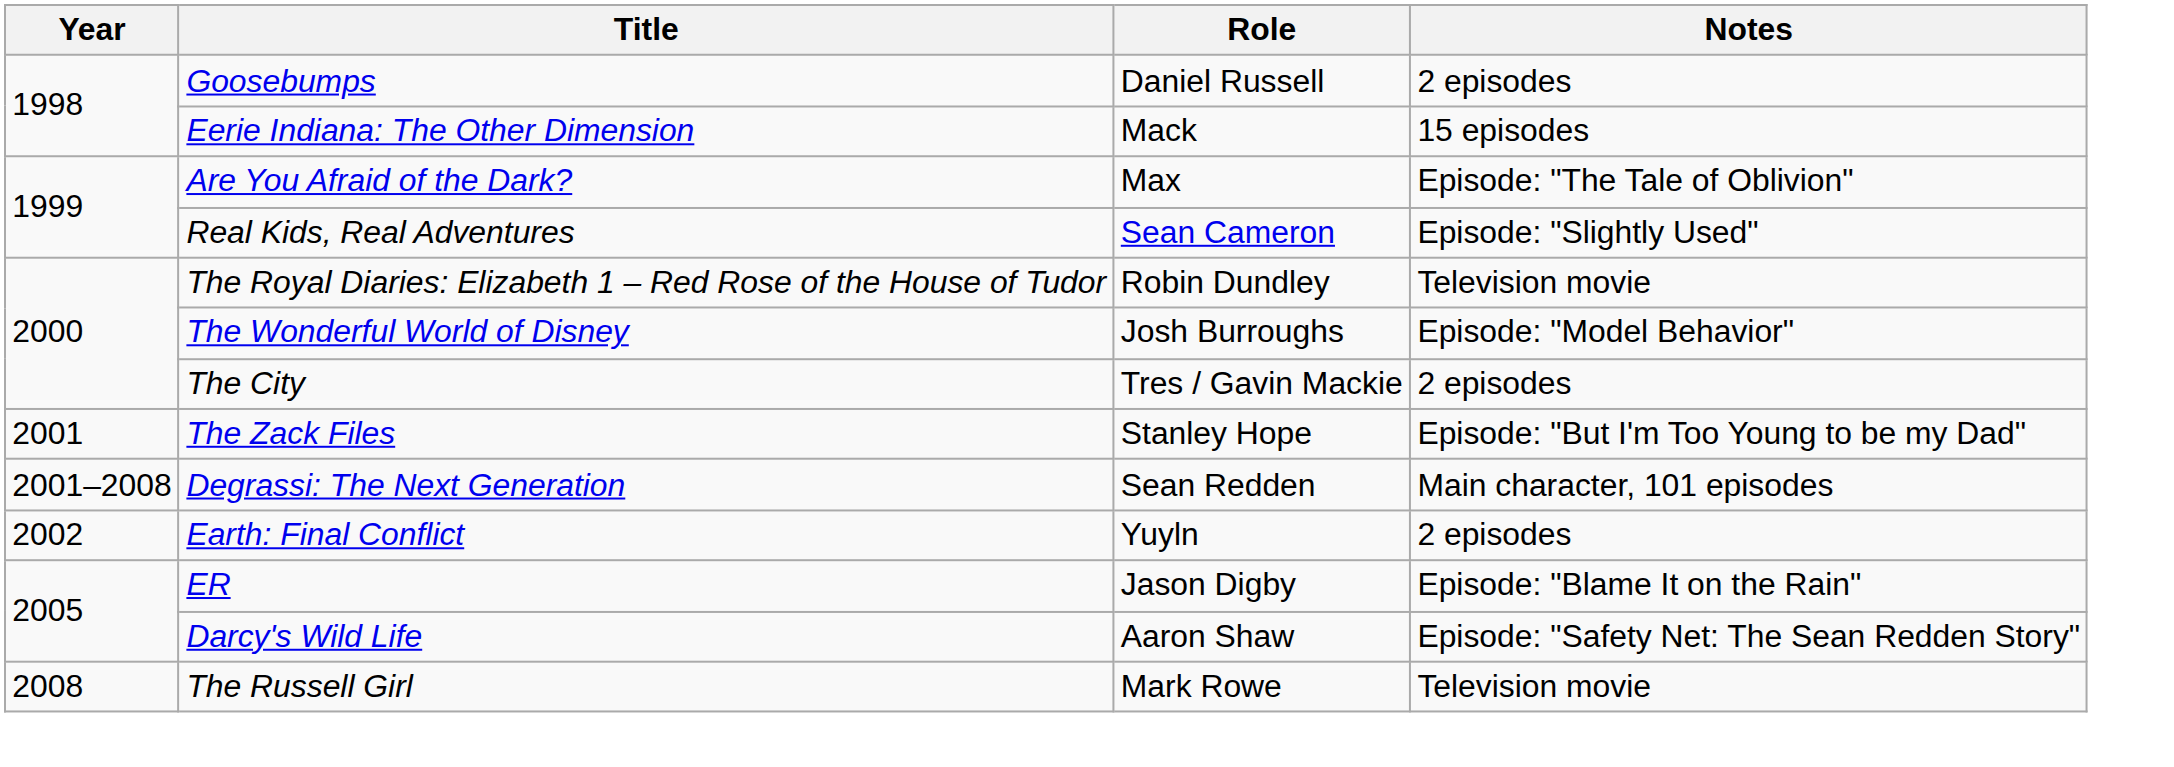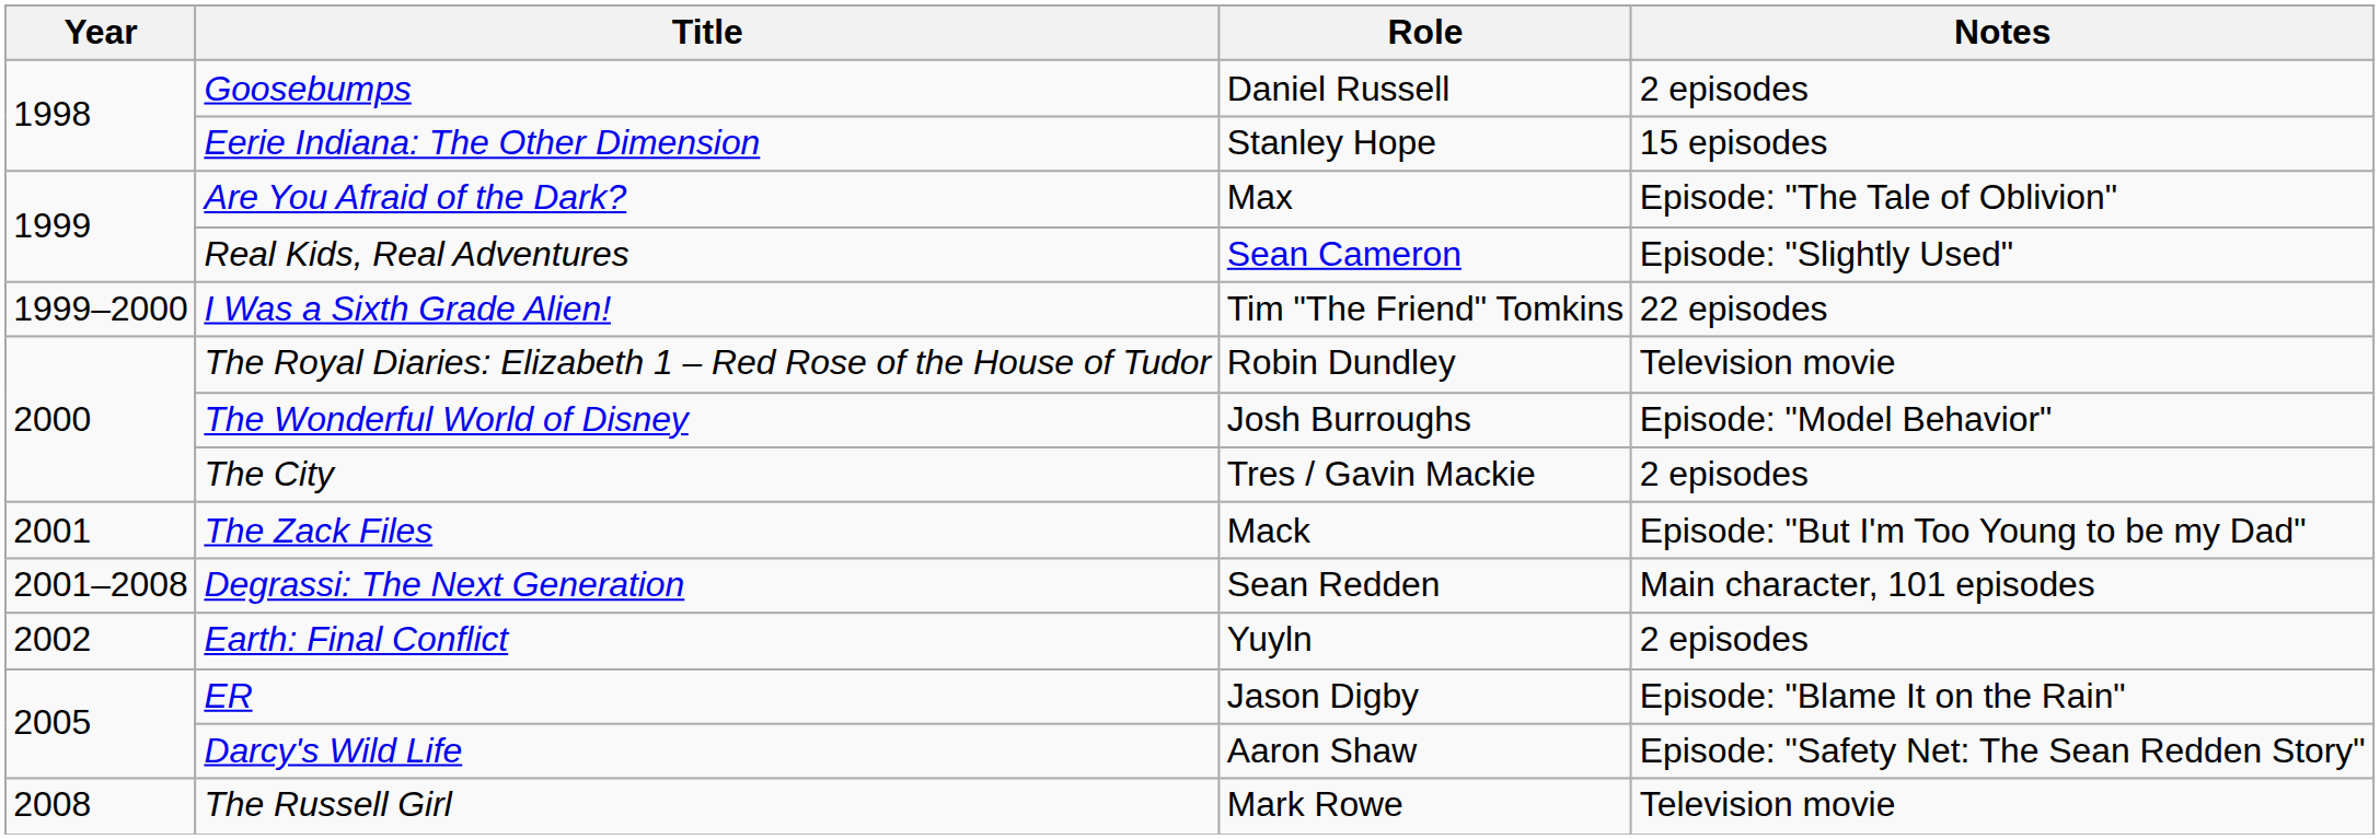 <table class="wikitable sortable">
 <tr>
 <th>Year</th>
 <th>Title</th>
 <th>Role</th>
 <th class="unsortable">Notes</th>
 </tr>
 <tr>
 <td rowspan="2">1998</td>
 <td><em><a href='#'>Goosebumps</a></em></td>
 <td>Daniel Russell</td>
 <td>2 episodes</td>
 </tr>
 <tr>
 <td><em><a href='#'>Eerie Indiana: The Other Dimension</a></em></td>
-<td>Mack</td>
+<td>Stanley Hope</td>
 <td>15 episodes</td>
 </tr>
 <tr>
 <td rowspan="2">1999</td>
 <td><em><a href='#'>Are You Afraid of the Dark?</a></em></td>
 <td>Max</td>
 <td>Episode: "The Tale of Oblivion"</td>
 </tr>
 <tr>
 <td><em>Real Kids, Real Adventures</em></td>
 <td><a href='#'>Sean Cameron</a></td>
 <td>Episode: "Slightly Used"</td>
+</tr>
+<tr>
+<td>1999–2000</td>
+<td><em><a href='#'>I Was a Sixth Grade Alien!</a></em></td>
+<td>Tim "The Friend" Tomkins</td>
+<td>22 episodes</td>
 </tr>
 <tr>
 <td rowspan="3">2000</td>
 <td><em>The Royal Diaries: Elizabeth 1 – Red Rose of the House of Tudor</em></td>
 <td>Robin Dundley</td>
 <td>Television movie</td>
 </tr>
 <tr>
 <td><em><a href='#'>The Wonderful World of Disney</a></em></td>
 <td>Josh Burroughs</td>
 <td>Episode: "Model Behavior"</td>
 </tr>
 <tr>
 <td data-sort-value="City, The"><em>The City</em></td>
 <td>Tres / Gavin Mackie</td>
 <td>2 episodes</td>
 </tr>
 <tr>
 <td>2001</td>
 <td data-sort-value="Zack Files, The"><em><a href='#'>The Zack Files</a></em></td>
-<td>Stanley Hope</td>
+<td>Mack</td>
 <td>Episode: "But I'm Too Young to be my Dad"</td>
 </tr>
 <tr>
 <td>2001–2008</td>
 <td><em><a href='#'>Degrassi: The Next Generation</a></em></td>
 <td>Sean Redden</td>
 <td>Main character, 101 episodes</td>
 </tr>
 <tr>
 <td>2002</td>
 <td><em><a href='#'>Earth: Final Conflict</a></em></td>
 <td>Yuyln</td>
 <td>2 episodes</td>
 </tr>
 <tr>
 <td rowspan="2">2005</td>
 <td><em><a href='#'>ER</a></em></td>
 <td>Jason Digby</td>
 <td>Episode: "Blame It on the Rain"</td>
 </tr>
 <tr>
 <td><em><a href='#'>Darcy's Wild Life</a></em></td>
 <td>Aaron Shaw</td>
 <td>Episode: "Safety Net: The Sean Redden Story"</td>
 </tr>
 <tr>
 <td>2008</td>
 <td><em>The Russell Girl</em></td>
 <td>Mark Rowe</td>
 <td>Television movie</td>
 </tr>
 </table>
